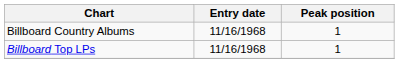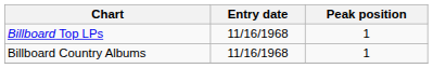 <table border=1 cellspacing=0 cellpadding=2 width="550px" class="wikitable">
 <tr>
 <th align="center">Chart</th>
 <th align="center">Entry date</th>
 <th align="center">Peak position</th>
 </tr>
 <tr>
-<td align="left">Billboard Country Albums</td>
+<td align="left"><a href='#'><em>Billboard</em> Top LPs</a></td>
 <td align="center">11/16/1968</td>
 <td align="center">1</td>
 </tr>
 <tr>
-<td align="left"><a href='#'><em>Billboard</em> Top LPs</a></td>
+<td align="left">Billboard Country Albums</td>
 <td align="center">11/16/1968</td>
 <td align="center">1</td>
 </tr>
 <tr>
 </tr>
 </table>
